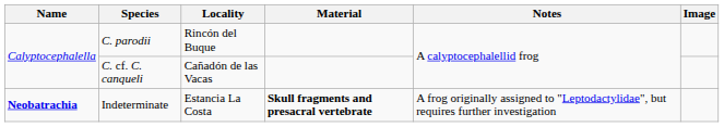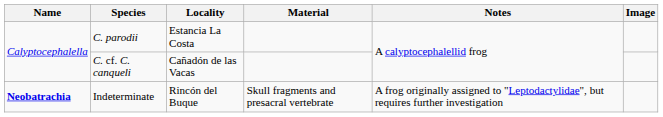 <table class="wikitable" align="center" width="75%">
 <tr>
 <th>Name</th>
 <th>Species</th>
 <th>Locality</th>
 <th>Material</th>
 <th>Notes</th>
 <th>Image</th>
 </tr>
 <tr>
 <td rowspan="2"><em><a href='#'>Calyptocephalella</a></em></td>
 <td><em>C. parodii</em></td>
-<td>Rincón del Buque</td>
+<td>Estancia La Costa</td>
 <td></td>
 <td rowspan="2">A <a href='#'>calyptocephalellid</a> frog</td>
 <td></td>
 </tr>
 <tr>
 <td><em>C.</em> cf. <em>C. canqueli</em></td>
 <td>Cañadón de las Vacas</td>
 <td></td>
 <td></td>
 </tr>
 <tr>
 <td><strong><a href='#'>Neobatrachia</a></strong></td>
 <td>Indeterminate</td>
-<td>Estancia La Costa</td>
-<td><strong>Skull fragments and presacral vertebrate</strong></td>
+<td>Rincón del Buque</td>
+<td>Skull fragments and presacral vertebrate</td>
 <td>A frog originally assigned to "<a href='#'>Leptodactylidae</a>", but requires further investigation</td>
 <td></td>
 </tr>
 </table>
